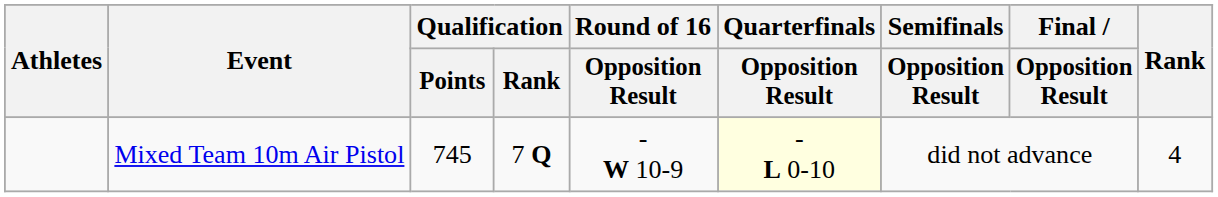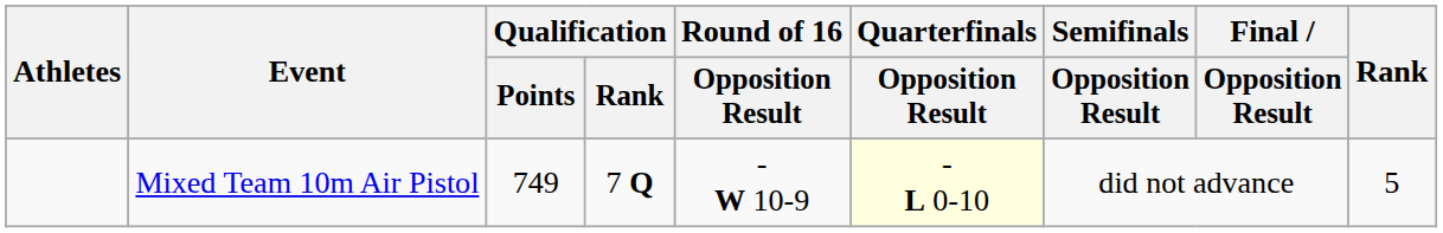 <table class="wikitable" style="font-size:90%;">
 <tr>
 <th rowspan=2>Athletes</th>
 <th rowspan=2>Event</th>
 <th colspan=2>Qualification</th>
 <th>Round of 16</th>
 <th>Quarterfinals</th>
 <th>Semifinals</th>
 <th>Final / </th>
 <th rowspan=2>Rank</th>
 </tr>
 <tr style="font-size:95%">
 <th>Points</th>
 <th>Rank</th>
 <th>Opposition<br>Result</th>
 <th>Opposition<br>Result</th>
 <th>Opposition<br>Result</th>
 <th>Opposition<br>Result</th>
 </tr>
 <tr align=center>
 <td align=left> <br> </td>
 <td align=left><a href='#'>Mixed Team 10m Air Pistol</a></td>
-<td>745</td>
+<td>749</td>
 <td>7 <strong>Q</strong></td>
 <td>- <br> <strong>W</strong> 10-9</td>
 <td style="background: lightyellow;">- <br> <strong>L</strong> 0-10</td>
 <td colspan=2>did not advance</td>
-<td>4</td>
+<td>5</td>
 </tr>
 </table>
